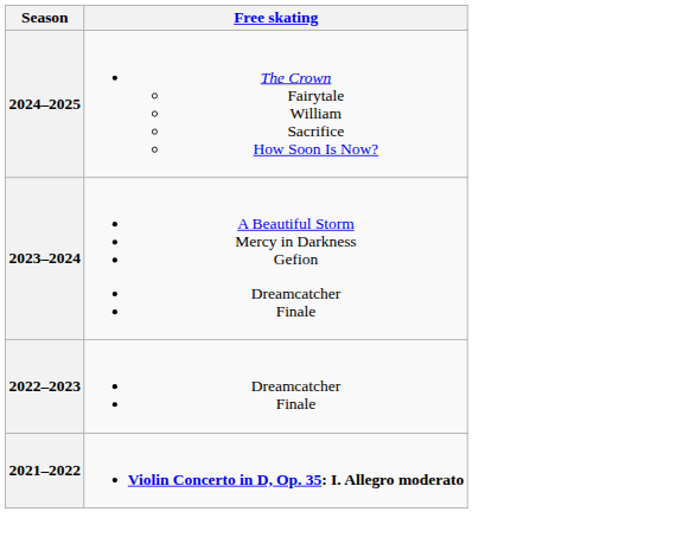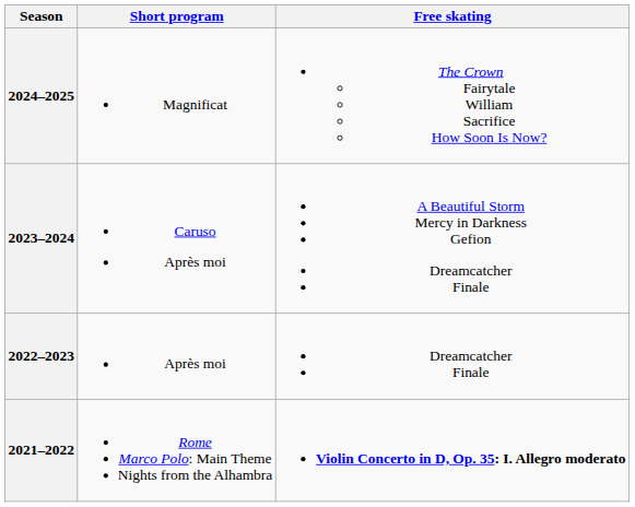 <table class=wikitable style=text-align:center>
 <tr>
 <th>Season</th>
+<th><a href='#'>Short program</a></th>
 <th><a href='#'>Free skating</a></th>
 </tr>
 <tr>
 <th>2024–2025 <br> </th>
+<td><br><ul><li>Magnificat  <br> </li></ul></td>
 <td><br><ul><li><em><a href='#'>The Crown</a></em><ul><li>Fairytale</li><li>William</li><li>Sacrifice <br></li><li><a href='#'>How Soon Is Now?</a> <br></li></ul></li></ul></td>
 </tr>
 <tr>
 <th>2023–2024 <br> </th>
+<td><br><ul><li><a href='#'>Caruso</a> <br> </li></ul><ul><li>Après moi <br> </li></ul></td>
 <td><br><ul><li><a href='#'>A Beautiful Storm</a> <br> </li><li>Mercy in Darkness <br> </li><li>Gefion <br> </li></ul><ul><li>Dreamcatcher <br> </li><li>Finale <br> </li></ul></td>
 </tr>
 <tr>
 <th>2022–2023 <br> </th>
+<td><br><ul><li>Après moi <br> </li></ul></td>
 <td><br><ul><li>Dreamcatcher <br> </li><li>Finale <br> </li></ul></td>
 </tr>
 <tr>
 <th>2021–2022 <br> </th>
+<td><br><ul><li><em><a href='#'>Rome</a></em> <br> </li><li><em><a href='#'>Marco Polo</a></em>: Main Theme <br> </li><li>Nights from the Alhambra <br> </li></ul></td>
 <td><strong><br><ul><li><a href='#'>Violin Concerto in D, Op. 35</a>: I. Allegro moderato <br> </li></ul></strong></td>
 </tr>
 </table>
